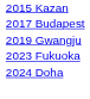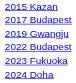 <table>
 <tr>
 <td><a href='#'>2015 Kazan</a><br></td>
 <td></td>
 <td></td>
 <td></td>
 </tr>
 <tr>
 <td><a href='#'>2017 Budapest</a><br></td>
 <td></td>
 <td></td>
 <td></td>
 </tr>
 <tr>
 <td><a href='#'>2019 Gwangju</a><br></td>
 <td></td>
 <td></td>
 <td></td>
 </tr>
 <tr>
+<td><a href='#'>2022 Budapest</a><br></td>
+<td></td>
+<td></td>
+<td></td>
+</tr>
+<tr>
 <td><a href='#'>2023 Fukuoka</a><br></td>
 <td></td>
 <td></td>
 <td></td>
 </tr>
 <tr>
 <td><a href='#'>2024 Doha</a><br></td>
 <td></td>
 <td></td>
 <td></td>
 </tr>
 </table>
